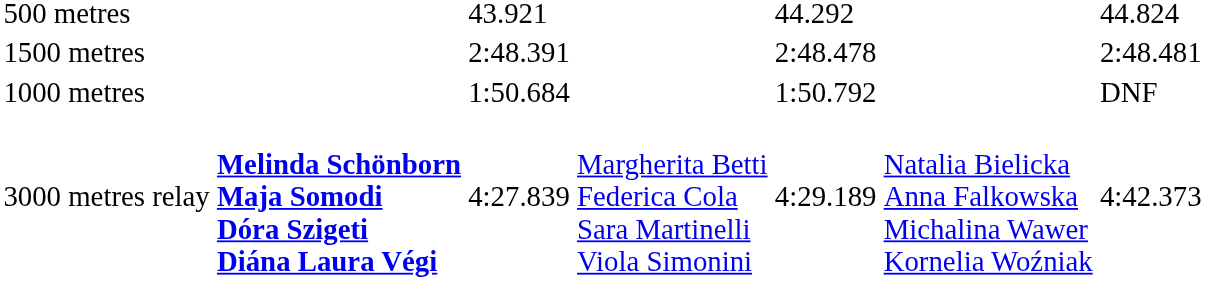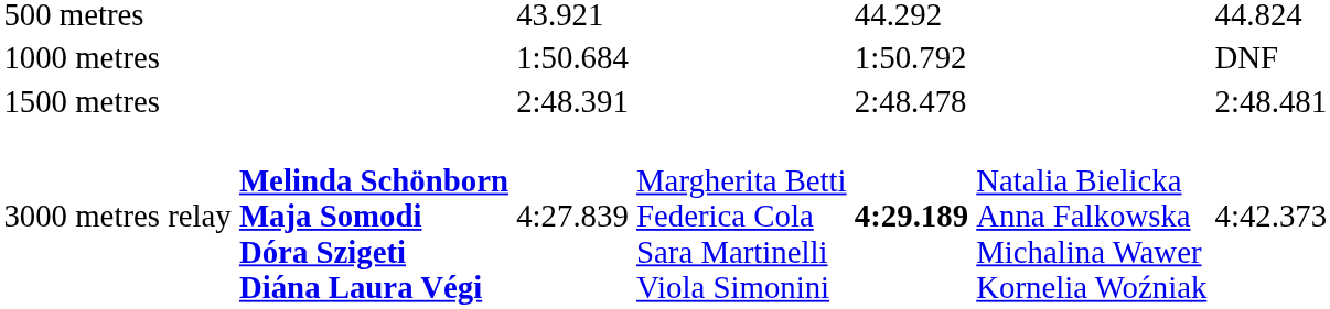 <table>
 <tr>
 <td>500 metres</td>
 <td></td>
 <td>43.921</td>
 <td></td>
 <td>44.292</td>
 <td></td>
 <td>44.824</td>
 </tr>
 <tr>
+<td>1000 metres</td>
+<td></td>
+<td>1:50.684</td>
+<td></td>
+<td>1:50.792</td>
+<td></td>
+<td>DNF</td>
+</tr>
+<tr>
 <td>1500 metres</td>
 <td></td>
 <td>2:48.391</td>
 <td></td>
 <td>2:48.478</td>
 <td></td>
 <td>2:48.481</td>
 </tr>
 <tr>
-<td>1000 metres</td>
-<td></td>
-<td>1:50.684</td>
-<td></td>
-<td>1:50.792</td>
-<td></td>
-<td>DNF</td>
-</tr>
-<tr>
 <td>3000 metres relay</td>
 <td><strong><br><a href='#'>Melinda Schönborn</a><br><a href='#'>Maja Somodi</a><br><a href='#'>Dóra Szigeti</a><br><a href='#'>Diána Laura Végi</a></strong></td>
 <td>4:27.839</td>
 <td><br><a href='#'>Margherita Betti</a><br><a href='#'>Federica Cola</a><br><a href='#'>Sara Martinelli</a><br><a href='#'>Viola Simonini</a></td>
-<td>4:29.189</td>
+<td><strong>4:29.189</strong></td>
 <td><br><a href='#'>Natalia Bielicka</a><br><a href='#'>Anna Falkowska</a><br><a href='#'>Michalina Wawer</a><br><a href='#'>Kornelia Woźniak</a></td>
 <td>4:42.373</td>
 </tr>
 </table>
